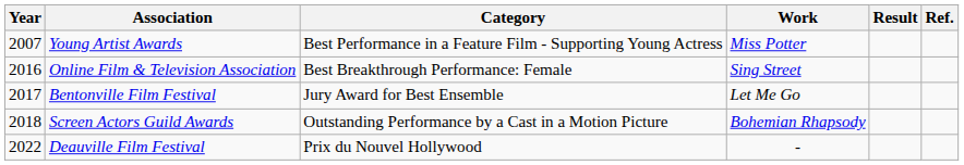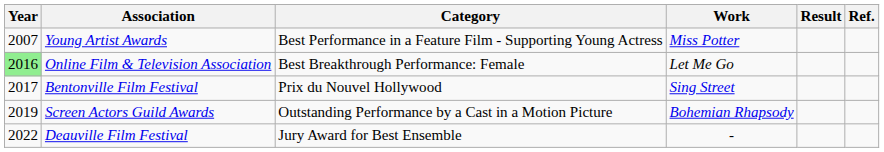 <table class="wikitable">
 <tr>
 <th>Year</th>
 <th>Association</th>
 <th>Category</th>
 <th>Work</th>
 <th>Result</th>
 <th>Ref.</th>
 </tr>
 <tr>
 <td>2007</td>
 <td><em><a href='#'>Young Artist Awards</a></em></td>
 <td>Best Performance in a Feature Film - Supporting Young Actress</td>
 <td><em><a href='#'>Miss Potter</a></em></td>
 <td></td>
 <td></td>
 </tr>
 <tr>
-<td>2016</td>
+<td style="background: lightgreen;">2016</td>
 <td><em><a href='#'>Online Film & Television Association</a></em></td>
 <td>Best Breakthrough Performance: Female</td>
-<td><em><a href='#'>Sing Street</a></em></td>
+<td><em>Let Me Go</em></td>
 <td></td>
 <td></td>
 </tr>
 <tr>
 <td>2017</td>
 <td><em><a href='#'>Bentonville Film Festival</a></em></td>
-<td>Jury Award for Best Ensemble</td>
-<td><em>Let Me Go</em></td>
+<td>Prix du Nouvel Hollywood</td>
+<td><em><a href='#'>Sing Street</a></em></td>
 <td></td>
 <td></td>
 </tr>
 <tr>
-<td>2018</td>
+<td>2019</td>
 <td><em><a href='#'>Screen Actors Guild Awards</a></em></td>
 <td>Outstanding Performance by a Cast in a Motion Picture</td>
 <td><a href='#'><em>Bohemian Rhapsody</em></a></td>
 <td></td>
 <td></td>
 </tr>
 <tr>
 <td>2022</td>
 <td><em><a href='#'>Deauville Film Festival</a></em></td>
-<td>Prix du Nouvel Hollywood</td>
+<td>Jury Award for Best Ensemble</td>
 <td rowspan="4" align="center">-</td>
 <td></td>
 <td></td>
 </tr>
 </table>
